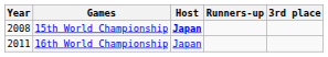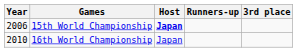 <table class=wikitable>
 <tr>
 <th>Year</th>
 <th>Games</th>
 <th>Host</th>
 <th>Runners-up</th>
 <th>3rd place</th>
 </tr>
 <tr>
-<td>2008</td>
+<td>2006</td>
 <td><a href='#'>15th World Championship</a></td>
 <td><strong> <a href='#'>Japan</a></strong></td>
 <td></td>
 <td></td>
 </tr>
 <tr>
-<td>2011</td>
+<td>2010</td>
 <td><a href='#'>16th World Championship</a></td>
 <td> <a href='#'>Japan</a></td>
 <td></td>
 <td></td>
 </tr>
 </table>
